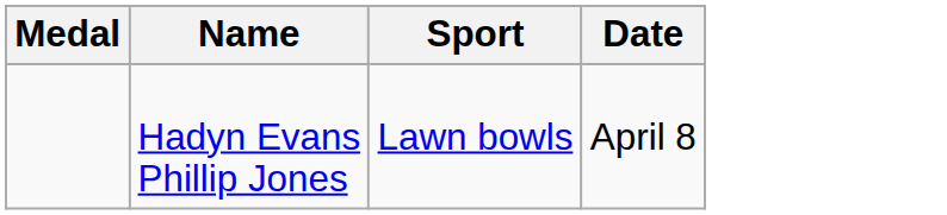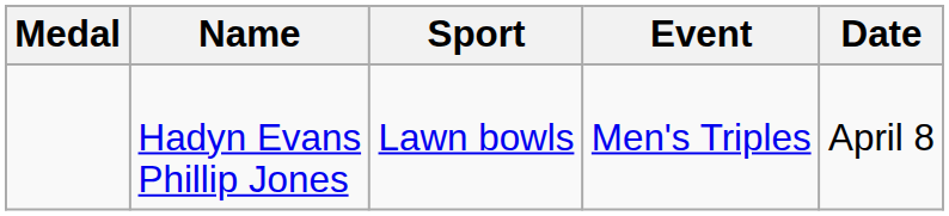 <table class="wikitable sortable">
 <tr>
 <th>Medal</th>
 <th>Name</th>
 <th>Sport</th>
+<th>Event</th>
 <th>Date</th>
 </tr>
 <tr>
 <td></td>
 <td><br><a href='#'>Hadyn Evans</a><br><a href='#'>Phillip Jones</a></td>
 <td><a href='#'>Lawn bowls</a></td>
+<td><a href='#'>Men's Triples</a></td>
 <td>April 8</td>
 </tr>
 </table>
